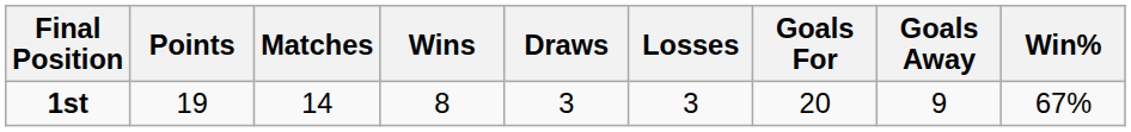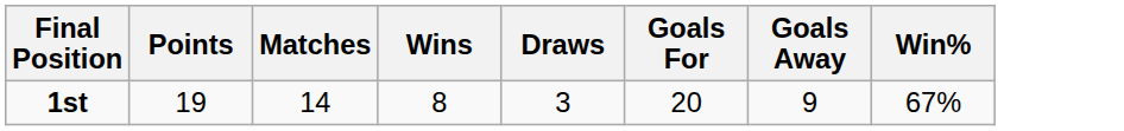 <table class="wikitable" style="font-size: 95%; text-align: center;">
 <tr>
 <th width=60>Final Position</th>
 <th width=60>Points</th>
 <th width=60>Matches</th>
 <th width=60>Wins</th>
 <th width=60>Draws</th>
-<th width=60>Losses</th>
 <th width=60>Goals For</th>
 <th width=60>Goals Away</th>
 <th width=60>Win%</th>
 </tr>
 <tr>
 <td><strong>1st</strong></td>
 <td>19</td>
 <td>14</td>
 <td>8</td>
 <td>3</td>
-<td>3</td>
 <td>20</td>
 <td>9</td>
 <td>67%</td>
 </tr>
 </table>
